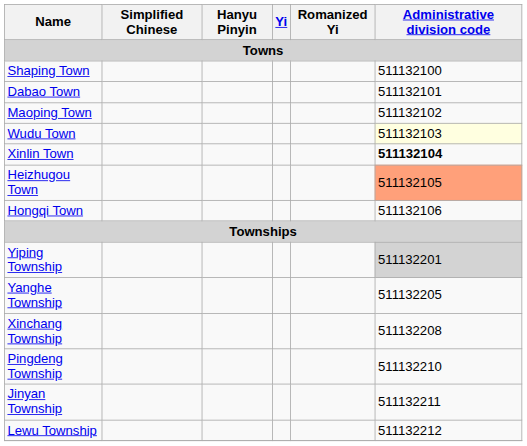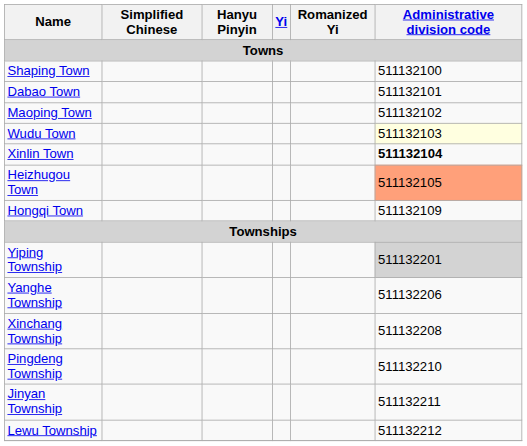 <table class="wikitable" align="center" style="width:50%; border="1">
 <tr>
 <th>Name</th>
 <th>Simplified Chinese</th>
 <th>Hanyu Pinyin</th>
 <th><a href='#'>Yi</a></th>
 <th>Romanized Yi</th>
 <th><a href='#'>Administrative division code</a></th>
 </tr>
 <tr>
 <td colspan="7"  style="text-align:center; background:#d3d3d3;"><strong>Towns</strong></td>
 </tr>
 <tr --------->
 <td><a href='#'>Shaping Town</a></td>
 <td></td>
 <td></td>
 <td></td>
 <td></td>
 <td>511132100</td>
 </tr>
 <tr>
 <td><a href='#'>Dabao Town</a></td>
 <td></td>
 <td></td>
 <td></td>
 <td></td>
 <td>511132101</td>
 </tr>
 <tr>
 <td><a href='#'>Maoping Town</a></td>
 <td></td>
 <td></td>
 <td></td>
 <td></td>
 <td>511132102</td>
 </tr>
 <tr>
 <td><a href='#'>Wudu Town</a></td>
 <td></td>
 <td></td>
 <td></td>
 <td></td>
 <td style="background: lightyellow;">511132103</td>
 </tr>
 <tr>
 <td><a href='#'>Xinlin Town</a></td>
 <td></td>
 <td></td>
 <td></td>
 <td></td>
 <td><strong>511132104</strong></td>
 </tr>
 <tr>
 <td><a href='#'>Heizhugou Town</a></td>
 <td></td>
 <td></td>
 <td></td>
 <td></td>
 <td style="background: lightsalmon;">511132105</td>
 </tr>
 <tr>
 <td><a href='#'>Hongqi Town</a></td>
 <td></td>
 <td></td>
 <td></td>
 <td></td>
-<td>511132106</td>
+<td>511132109</td>
 </tr>
 <tr>
 <td colspan="7"  style="text-align:center; background:#d3d3d3;"><strong>Townships</strong></td>
 </tr>
 <tr --------->
 <td><a href='#'>Yiping Township</a></td>
 <td></td>
 <td></td>
 <td></td>
 <td></td>
 <td style="background: lightgrey;">511132201</td>
 </tr>
 <tr>
 <td><a href='#'>Yanghe Township</a></td>
 <td></td>
 <td></td>
 <td></td>
 <td></td>
-<td>511132205</td>
+<td>511132206</td>
 </tr>
 <tr>
 <td><a href='#'>Xinchang Township</a></td>
 <td></td>
 <td></td>
 <td></td>
 <td></td>
 <td>511132208</td>
 </tr>
 <tr>
 <td><a href='#'>Pingdeng Township</a></td>
 <td></td>
 <td></td>
 <td></td>
 <td></td>
 <td>511132210</td>
 </tr>
 <tr>
 <td><a href='#'>Jinyan Township</a></td>
 <td></td>
 <td></td>
 <td></td>
 <td></td>
 <td>511132211</td>
 </tr>
 <tr>
 <td><a href='#'>Lewu Township</a></td>
 <td></td>
 <td></td>
 <td></td>
 <td></td>
 <td>511132212</td>
 </tr>
 <tr>
 </tr>
 </table>
